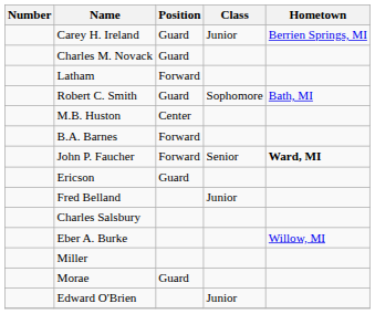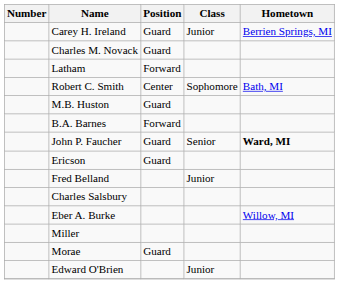 <table class="wikitable" style="font-size: 95%;">
 <tr>
 <th>Number</th>
 <th>Name</th>
 <th>Position</th>
 <th>Class</th>
 <th>Hometown</th>
 </tr>
 <tr>
 <td></td>
 <td>Carey H. Ireland</td>
 <td>Guard</td>
 <td>Junior</td>
 <td><a href='#'>Berrien Springs, MI</a></td>
 </tr>
 <tr>
 <td></td>
 <td>Charles M. Novack</td>
 <td>Guard</td>
 <td></td>
 <td></td>
 </tr>
 <tr>
 <td></td>
 <td>Latham</td>
 <td>Forward</td>
 <td></td>
 <td></td>
 </tr>
 <tr>
 <td></td>
 <td>Robert C. Smith</td>
-<td>Guard</td>
+<td>Center</td>
 <td>Sophomore</td>
 <td><a href='#'>Bath, MI</a></td>
 </tr>
 <tr>
 <td></td>
 <td>M.B. Huston</td>
-<td>Center</td>
+<td>Guard</td>
 <td></td>
 <td></td>
 </tr>
 <tr>
 <td></td>
 <td>B.A. Barnes</td>
 <td>Forward</td>
 <td></td>
 <td></td>
 </tr>
 <tr>
 <td></td>
 <td>John P. Faucher</td>
-<td>Forward</td>
+<td>Guard</td>
 <td>Senior</td>
 <td><strong>Ward, MI</strong></td>
 </tr>
 <tr>
 <td></td>
 <td>Ericson</td>
 <td>Guard</td>
 <td></td>
 <td></td>
 </tr>
 <tr>
 <td></td>
 <td>Fred Belland</td>
 <td></td>
 <td>Junior</td>
 <td></td>
 </tr>
 <tr>
 <td></td>
 <td>Charles Salsbury</td>
 <td></td>
 <td></td>
 <td></td>
 </tr>
 <tr>
 <td></td>
 <td>Eber A. Burke</td>
 <td></td>
 <td></td>
 <td><a href='#'>Willow, MI</a></td>
 </tr>
 <tr>
 <td></td>
 <td>Miller</td>
 <td></td>
 <td></td>
 <td></td>
 </tr>
 <tr>
 <td></td>
 <td>Morae</td>
 <td>Guard</td>
 <td></td>
 <td></td>
 </tr>
 <tr>
 <td></td>
 <td>Edward O'Brien</td>
 <td></td>
 <td>Junior</td>
 <td></td>
 </tr>
 <tr>
 </tr>
 </table>
